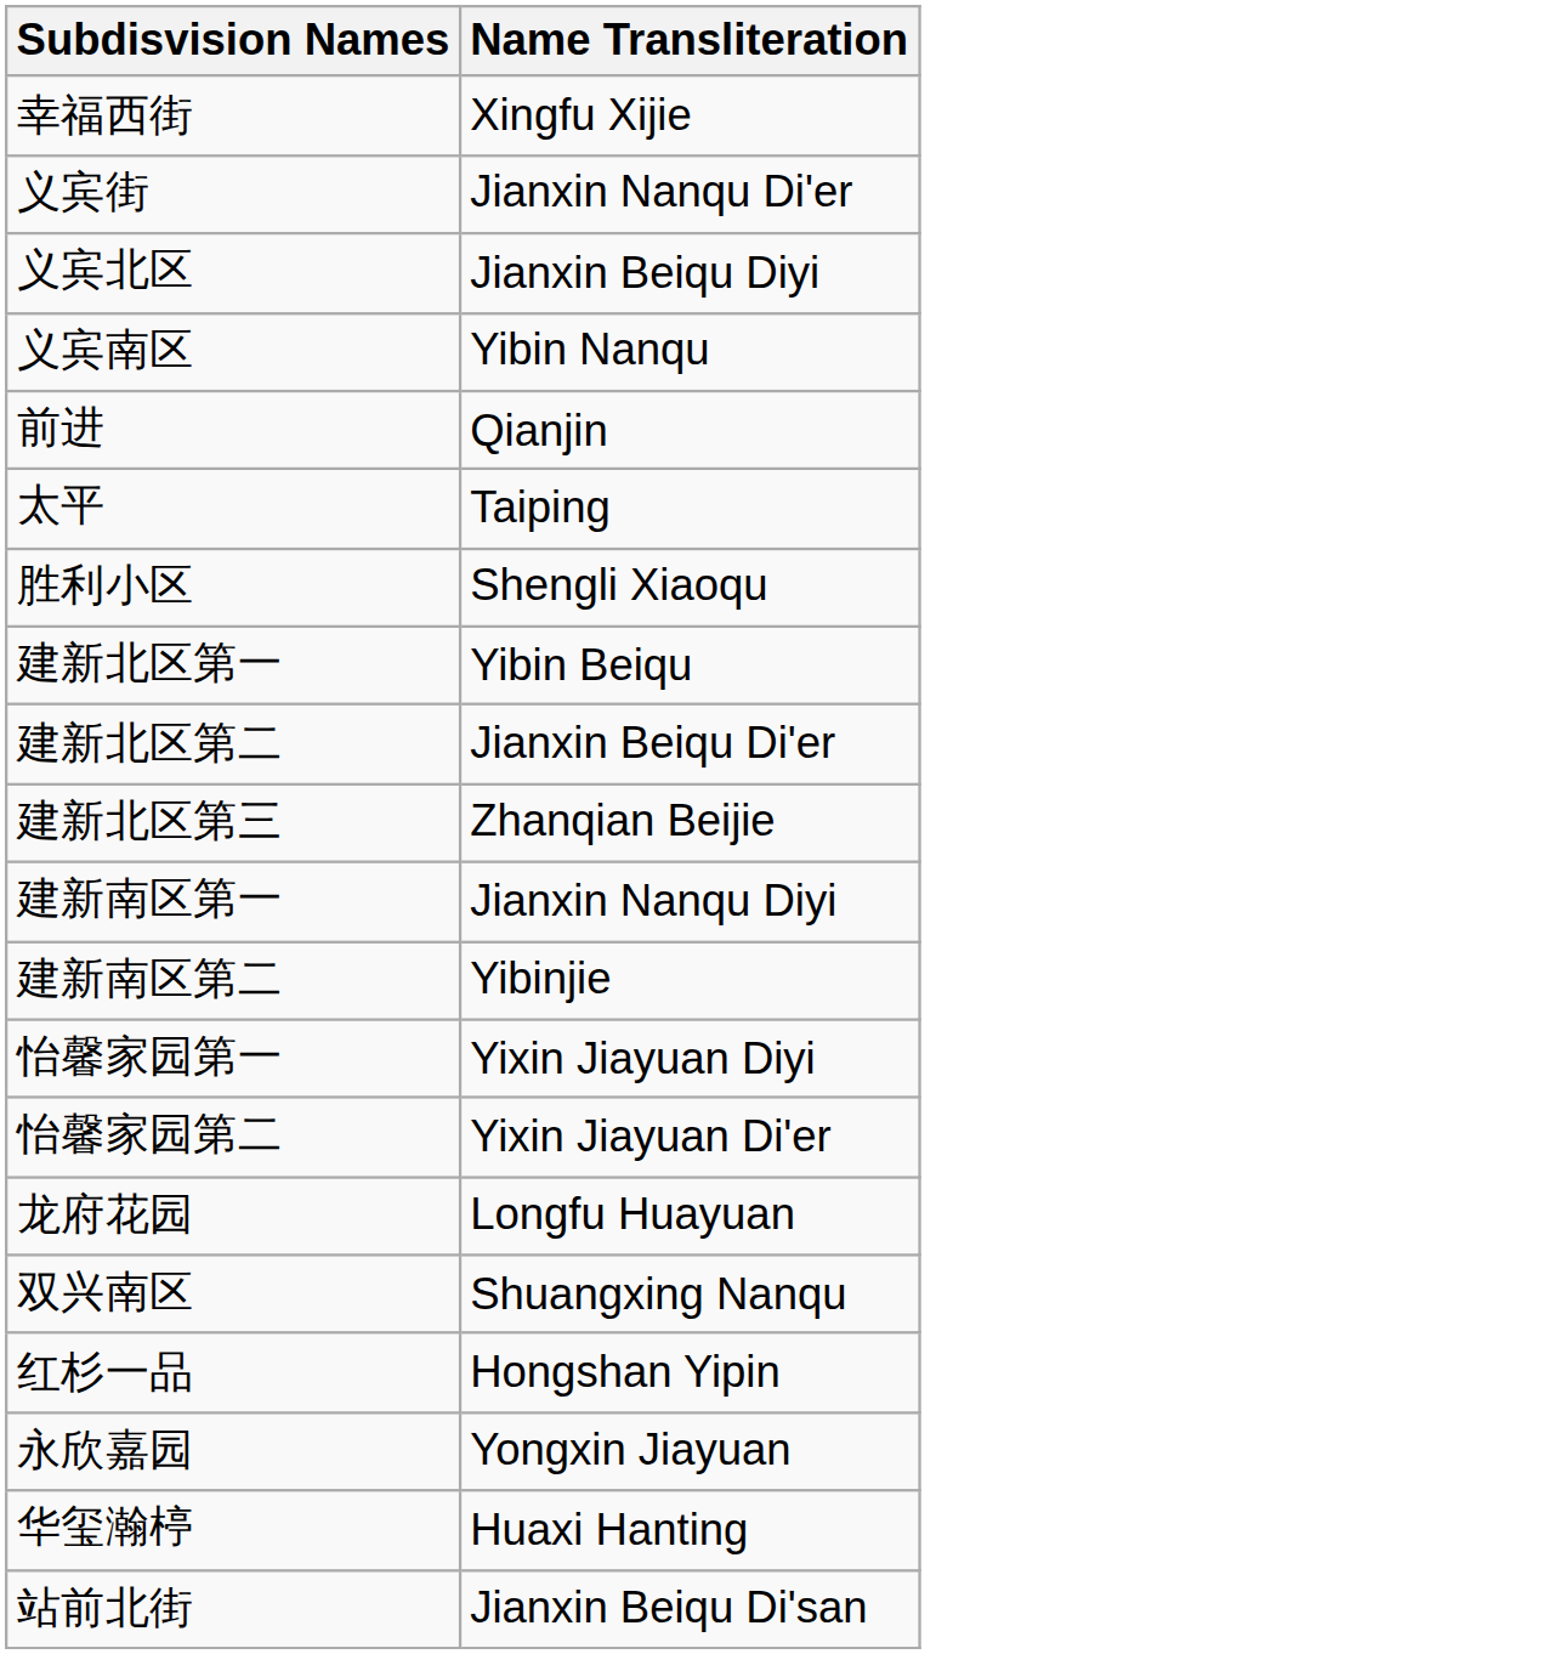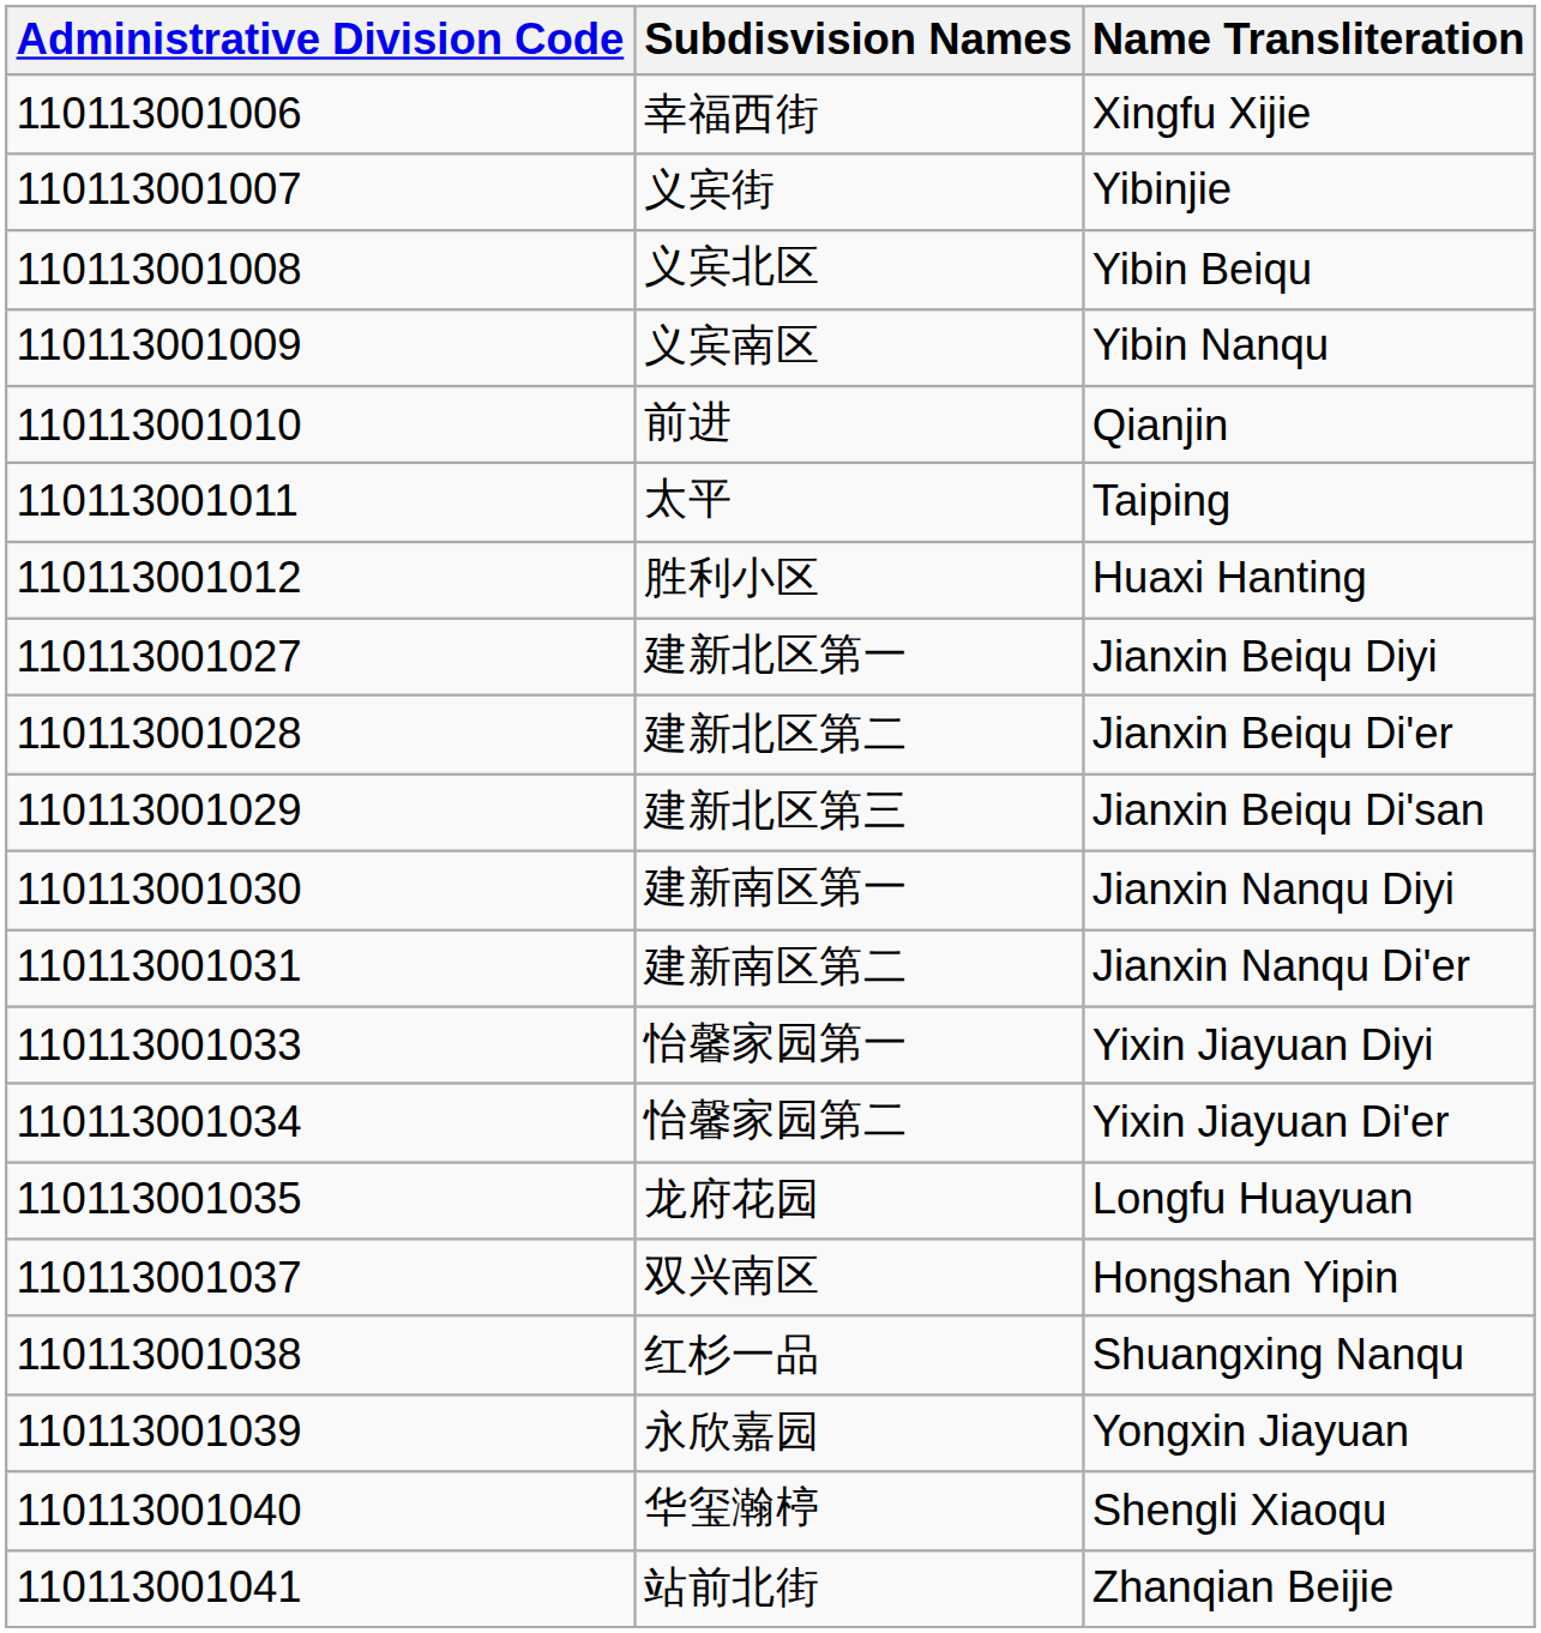 <table class="wikitable sortable">
 <tr>
+<th><a href='#'>Administrative Division Code</a></th>
 <th>Subdisvision Names</th>
 <th>Name Transliteration</th>
 </tr>
 <tr>
+<td>110113001006</td>
 <td>幸福西街</td>
 <td>Xingfu Xijie</td>
 </tr>
 <tr>
+<td>110113001007</td>
 <td>义宾街</td>
-<td>Jianxin Nanqu Di'er</td>
+<td>Yibinjie</td>
 </tr>
 <tr>
+<td>110113001008</td>
 <td>义宾北区</td>
-<td>Jianxin Beiqu Diyi</td>
+<td>Yibin Beiqu</td>
 </tr>
 <tr>
+<td>110113001009</td>
 <td>义宾南区</td>
 <td>Yibin Nanqu</td>
 </tr>
 <tr>
+<td>110113001010</td>
 <td>前进</td>
 <td>Qianjin</td>
 </tr>
 <tr>
+<td>110113001011</td>
 <td>太平</td>
 <td>Taiping</td>
 </tr>
 <tr>
+<td>110113001012</td>
 <td>胜利小区</td>
-<td>Shengli Xiaoqu</td>
+<td>Huaxi Hanting</td>
 </tr>
 <tr>
+<td>110113001027</td>
 <td>建新北区第一</td>
-<td>Yibin Beiqu</td>
+<td>Jianxin Beiqu Diyi</td>
 </tr>
 <tr>
+<td>110113001028</td>
 <td>建新北区第二</td>
 <td>Jianxin Beiqu Di'er</td>
 </tr>
 <tr>
+<td>110113001029</td>
 <td>建新北区第三</td>
-<td>Zhanqian Beijie</td>
+<td>Jianxin Beiqu Di'san</td>
 </tr>
 <tr>
+<td>110113001030</td>
 <td>建新南区第一</td>
 <td>Jianxin Nanqu Diyi</td>
 </tr>
 <tr>
+<td>110113001031</td>
 <td>建新南区第二</td>
-<td>Yibinjie</td>
+<td>Jianxin Nanqu Di'er</td>
 </tr>
 <tr>
+<td>110113001033</td>
 <td>怡馨家园第一</td>
 <td>Yixin Jiayuan Diyi</td>
 </tr>
 <tr>
+<td>110113001034</td>
 <td>怡馨家园第二</td>
 <td>Yixin Jiayuan Di'er</td>
 </tr>
 <tr>
+<td>110113001035</td>
 <td>龙府花园</td>
 <td>Longfu Huayuan</td>
 </tr>
 <tr>
+<td>110113001037</td>
 <td>双兴南区</td>
+<td>Hongshan Yipin</td>
+</tr>
+<tr>
+<td>110113001038</td>
+<td>红杉一品</td>
 <td>Shuangxing Nanqu</td>
 </tr>
 <tr>
-<td>红杉一品</td>
-<td>Hongshan Yipin</td>
-</tr>
-<tr>
+<td>110113001039</td>
 <td>永欣嘉园</td>
 <td>Yongxin Jiayuan</td>
 </tr>
 <tr>
+<td>110113001040</td>
 <td>华玺瀚楟</td>
-<td>Huaxi Hanting</td>
+<td>Shengli Xiaoqu</td>
 </tr>
 <tr>
+<td>110113001041</td>
 <td>站前北街</td>
-<td>Jianxin Beiqu Di'san</td>
+<td>Zhanqian Beijie</td>
 </tr>
 </table>
